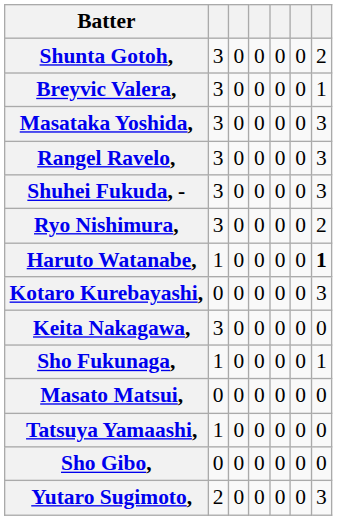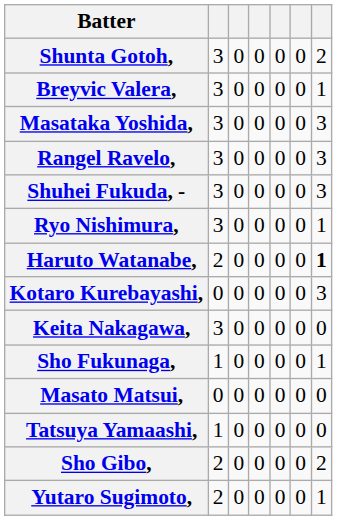 <table class="wikitable plainrowheaders">
 <tr>
 <th scope="col">Batter</th>
 <th scope="col"></th>
 <th scope="col"></th>
 <th scope="col"></th>
 <th scope="col"></th>
 <th scope="col"></th>
 <th scope="col"></th>
 </tr>
 <tr>
 <th scope="row"><a href='#'>Shunta Gotoh</a>, </th>
 <td>3</td>
 <td>0</td>
 <td>0</td>
 <td>0</td>
 <td>0</td>
 <td>2</td>
 </tr>
 <tr>
 <th scope="row"><a href='#'>Breyvic Valera</a>, </th>
 <td>3</td>
 <td>0</td>
 <td>0</td>
 <td>0</td>
 <td>0</td>
 <td>1</td>
 </tr>
 <tr>
 <th scope="row"><a href='#'>Masataka Yoshida</a>, </th>
 <td>3</td>
 <td>0</td>
 <td>0</td>
 <td>0</td>
 <td>0</td>
 <td>3</td>
 </tr>
 <tr>
 <th scope="row"><a href='#'>Rangel Ravelo</a>, </th>
 <td>3</td>
 <td>0</td>
 <td>0</td>
 <td>0</td>
 <td>0</td>
 <td>3</td>
 </tr>
 <tr>
 <th scope="row"><a href='#'>Shuhei Fukuda</a>, -</th>
 <td>3</td>
 <td>0</td>
 <td>0</td>
 <td>0</td>
 <td>0</td>
 <td>3</td>
 </tr>
 <tr>
 <th scope="row"><a href='#'>Ryo Nishimura</a>, </th>
 <td>3</td>
 <td>0</td>
 <td>0</td>
 <td>0</td>
 <td>0</td>
-<td>2</td>
+<td>1</td>
 </tr>
 <tr>
 <th scope="row">  <a href='#'>Haruto Watanabe</a>, </th>
-<td>1</td>
+<td>2</td>
 <td>0</td>
 <td>0</td>
 <td>0</td>
 <td>0</td>
 <td><strong>1</strong></td>
 </tr>
 <tr>
 <th scope="row"><a href='#'>Kotaro Kurebayashi</a>, </th>
 <td>0</td>
 <td>0</td>
 <td>0</td>
 <td>0</td>
 <td>0</td>
 <td>3</td>
 </tr>
 <tr>
 <th scope="row">  <a href='#'>Keita Nakagawa</a>, </th>
 <td>3</td>
 <td>0</td>
 <td>0</td>
 <td>0</td>
 <td>0</td>
 <td>0</td>
 </tr>
 <tr>
 <th scope="row"><a href='#'>Sho Fukunaga</a>, </th>
 <td>1</td>
 <td>0</td>
 <td>0</td>
 <td>0</td>
 <td>0</td>
 <td>1</td>
 </tr>
 <tr>
 <th scope="row">  <a href='#'>Masato Matsui</a>, </th>
 <td>0</td>
 <td>0</td>
 <td>0</td>
 <td>0</td>
 <td>0</td>
 <td>0</td>
 </tr>
 <tr>
 <th scope="row">  <a href='#'>Tatsuya Yamaashi</a>, </th>
 <td>1</td>
 <td>0</td>
 <td>0</td>
 <td>0</td>
 <td>0</td>
 <td>0</td>
 </tr>
 <tr>
 <th scope="row"><a href='#'>Sho Gibo</a>, </th>
+<td>2</td>
 <td>0</td>
 <td>0</td>
 <td>0</td>
 <td>0</td>
-<td>0</td>
-<td>0</td>
+<td>2</td>
 </tr>
 <tr>
 <th scope="row">  <a href='#'>Yutaro Sugimoto</a>, </th>
 <td>2</td>
 <td>0</td>
 <td>0</td>
 <td>0</td>
 <td>0</td>
-<td>3</td>
+<td>1</td>
 </tr>
 </table>
